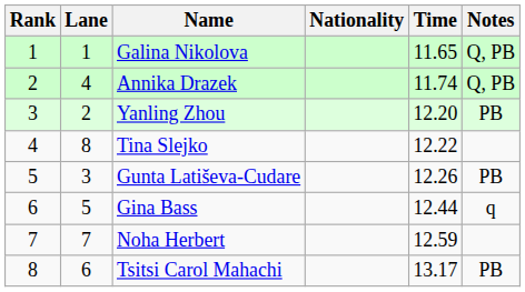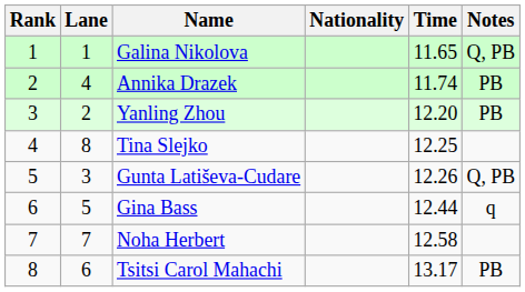 <table class="wikitable sortable" style="text-align:center">
 <tr>
 <th>Rank</th>
 <th>Lane</th>
 <th>Name</th>
 <th>Nationality</th>
 <th>Time</th>
 <th>Notes</th>
 </tr>
 <tr bgcolor=ccffcc>
 <td align=center>1</td>
 <td align=center>1</td>
 <td align=left><a href='#'>Galina Nikolova</a></td>
 <td align=left></td>
 <td>11.65</td>
 <td>Q, PB</td>
 </tr>
 <tr bgcolor=ccffcc>
 <td align=center>2</td>
 <td align=center>4</td>
 <td align=left><a href='#'>Annika Drazek</a></td>
 <td align=left></td>
 <td>11.74</td>
-<td>Q, PB</td>
+<td>PB</td>
 </tr>
 <tr bgcolor=ddffdd>
 <td align=center>3</td>
 <td align=center>2</td>
 <td align=left><a href='#'>Yanling Zhou</a></td>
 <td align=left></td>
 <td>12.20</td>
 <td>PB</td>
 </tr>
 <tr>
 <td align=center>4</td>
 <td align=center>8</td>
 <td align=left><a href='#'>Tina Slejko</a></td>
 <td align=left></td>
-<td>12.22</td>
+<td>12.25</td>
 <td></td>
 </tr>
 <tr>
 <td align=center>5</td>
 <td align=center>3</td>
 <td align=left><a href='#'>Gunta Latiševa-Cudare</a></td>
 <td align=left></td>
 <td>12.26</td>
-<td>PB</td>
+<td>Q, PB</td>
 </tr>
 <tr>
 <td align=center>6</td>
 <td align=center>5</td>
 <td align=left><a href='#'>Gina Bass</a></td>
 <td align=left></td>
 <td>12.44</td>
 <td>q</td>
 </tr>
 <tr>
 <td align=center>7</td>
 <td align=center>7</td>
 <td align=left><a href='#'>Noha Herbert</a></td>
 <td align=left></td>
-<td>12.59</td>
+<td>12.58</td>
 <td></td>
 </tr>
 <tr>
 <td align=center>8</td>
 <td align=center>6</td>
 <td align=left><a href='#'>Tsitsi Carol Mahachi</a></td>
 <td align=left></td>
 <td>13.17</td>
 <td>PB</td>
 </tr>
 </table>
